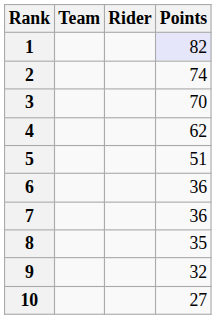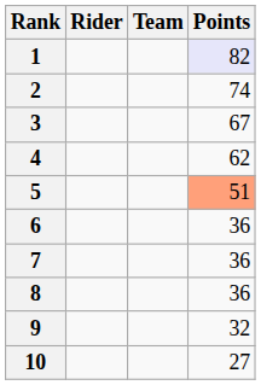 <table class="wikitable">
 <tr>
 <th scope="col">Rank</th>
+<th scope="col">Rider</th>
 <th scope="col">Team</th>
-<th scope="col">Rider</th>
 <th scope="col">Points</th>
 </tr>
 <tr>
 <th scope="row">1</th>
+<td> </td>
 <td></td>
-<td> </td>
 <td style="background: lavender; text-align:right;">82</td>
 </tr>
 <tr>
 <th scope="row">2</th>
 <td></td>
 <td></td>
 <td style="text-align:right;">74</td>
 </tr>
 <tr>
 <th scope="row">3</th>
 <td></td>
 <td></td>
-<td style="text-align:right;">70</td>
+<td style="text-align:right;">67</td>
 </tr>
 <tr>
 <th scope="row">4</th>
+<td> </td>
 <td></td>
-<td> </td>
 <td style="text-align:right;">62</td>
 </tr>
 <tr>
 <th scope="row">5</th>
 <td></td>
 <td></td>
-<td style="text-align:right;">51</td>
+<td style="background: lightsalmon; text-align:right;">51</td>
 </tr>
 <tr>
 <th scope="row">6</th>
 <td></td>
 <td></td>
 <td style="text-align:right;">36</td>
 </tr>
 <tr>
 <th scope="row">7</th>
 <td></td>
 <td></td>
 <td style="text-align:right;">36</td>
 </tr>
 <tr>
 <th scope="row">8</th>
 <td></td>
 <td></td>
-<td style="text-align:right;">35</td>
+<td style="text-align:right;">36</td>
 </tr>
 <tr>
 <th scope="row">9</th>
 <td></td>
 <td></td>
 <td style="text-align:right;">32</td>
 </tr>
 <tr>
 <th scope="row">10</th>
 <td></td>
 <td></td>
 <td style="text-align:right;">27</td>
 </tr>
 </table>
